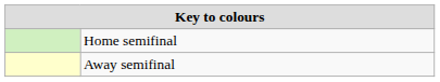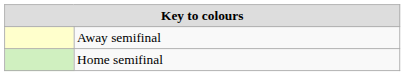 <table width="450" class="wikitable" style="float:left; font-size:95%; margin-left:15px;">
 <tr>
 <td style="text-align:center" bgcolor="#dddddd" colspan="2" cellpadding="0" cellspacing="0"><strong>Key to colours</strong></td>
 </tr>
 <tr>
+<td style="background: #ffc;">    </td>
+<td>Away semifinal</td>
+</tr>
+<tr>
 <td style="background: #d0f0c0;">    </td>
 <td>Home semifinal</td>
 </tr>
-<tr>
-<td style="background: #ffc;">    </td>
-<td>Away semifinal</td>
-</tr>
 </table>
